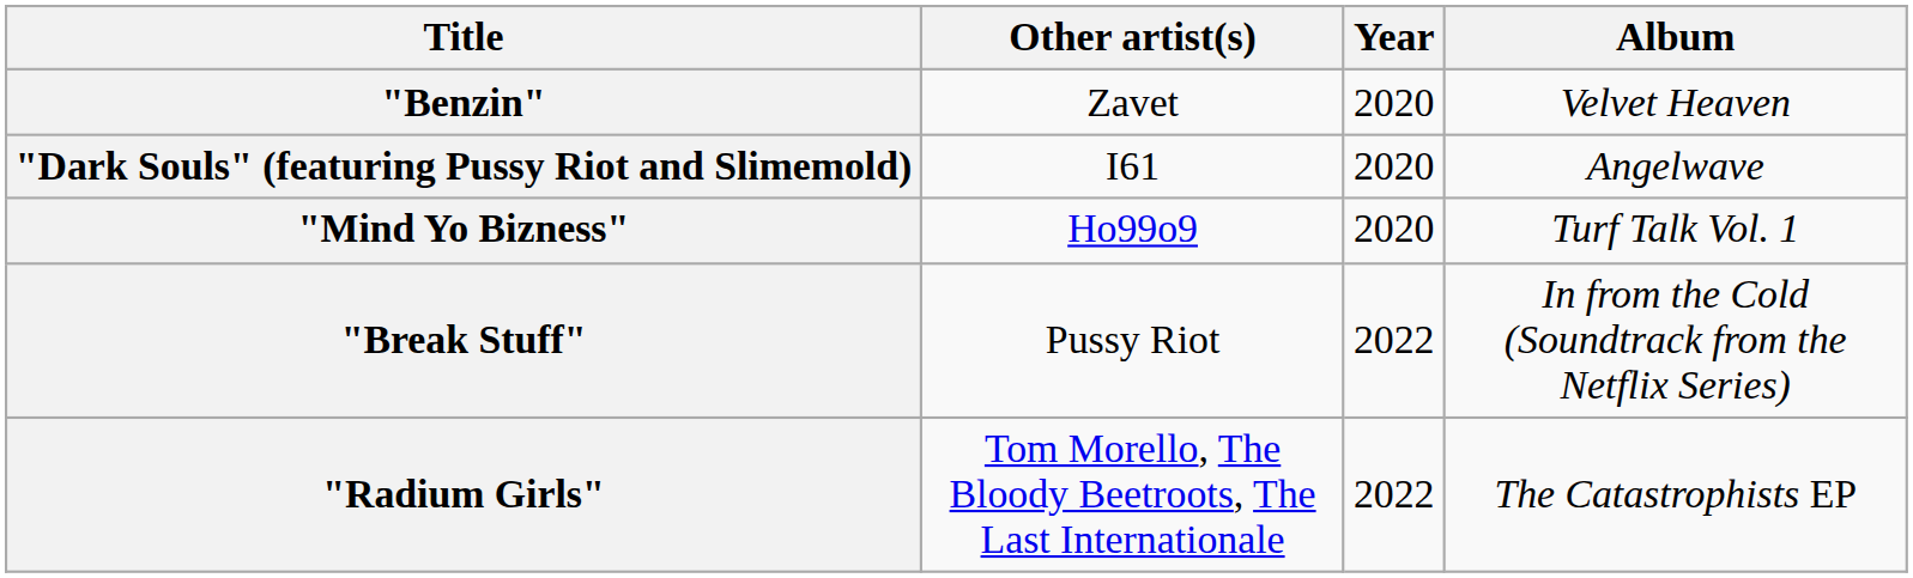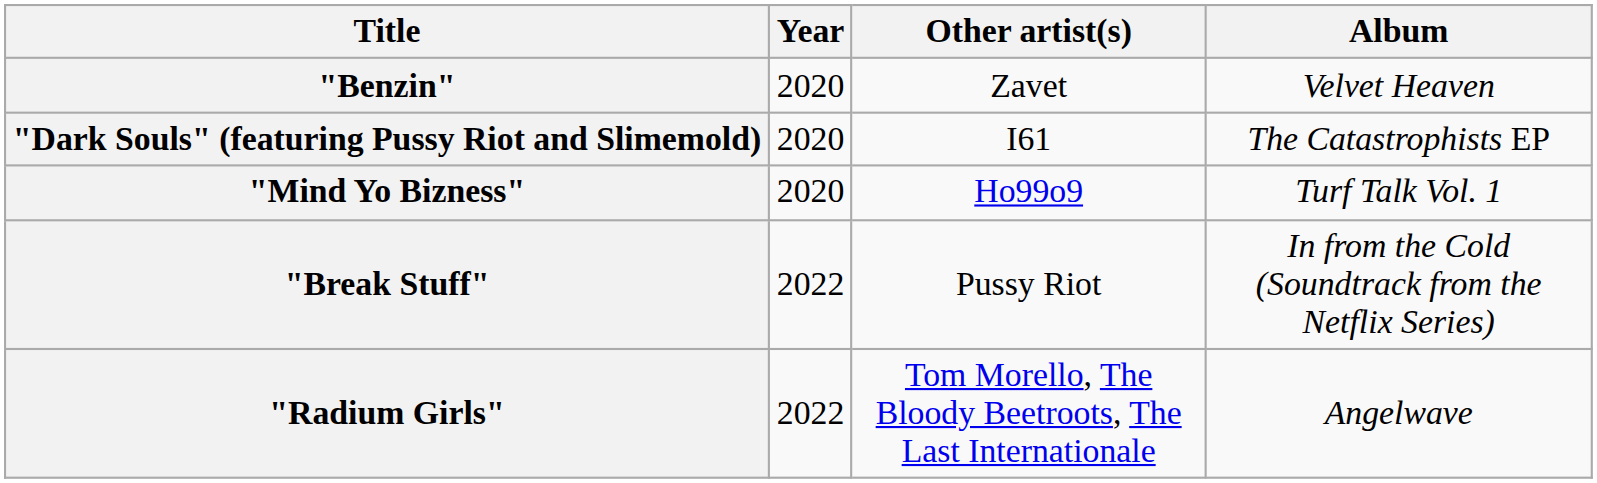 <table class="wikitable plainrowheaders" style="text-align:center;">
 <tr>
 <th scope="col">Title</th>
+<th scope="col" style="width:2em;">Year</th>
 <th scope="col" style="width:10em;">Other artist(s)</th>
-<th scope="col" style="width:2em;">Year</th>
 <th scope="col" style="width:11em;">Album</th>
 </tr>
 <tr>
 <th scope="row">"Benzin"</th>
+<td>2020</td>
 <td>Zavet</td>
-<td>2020</td>
 <td><em>Velvet Heaven</em></td>
 </tr>
 <tr>
 <th scope="row">"Dark Souls" (featuring Pussy Riot and Slimemold)</th>
+<td>2020</td>
 <td>I61</td>
-<td>2020</td>
-<td><em>Angelwave</em></td>
+<td><em>The Catastrophists</em> EP</td>
 </tr>
 <tr>
 <th scope="row">"Mind Yo Bizness"</th>
+<td>2020</td>
 <td><a href='#'>Ho99o9</a></td>
-<td>2020</td>
 <td><em>Turf Talk Vol. 1</em></td>
 </tr>
 <tr>
 <th scope="row">"Break Stuff"</th>
+<td>2022</td>
 <td>Pussy Riot</td>
-<td>2022</td>
 <td><em>In from the Cold (Soundtrack from the Netflix Series)</em></td>
 </tr>
 <tr>
 <th scope="row">"Radium Girls"</th>
+<td>2022</td>
 <td><a href='#'>Tom Morello</a>, <a href='#'>The Bloody Beetroots</a>, <a href='#'>The Last Internationale</a></td>
-<td>2022</td>
-<td><em>The Catastrophists</em> EP</td>
+<td><em>Angelwave</em></td>
 </tr>
 </table>
